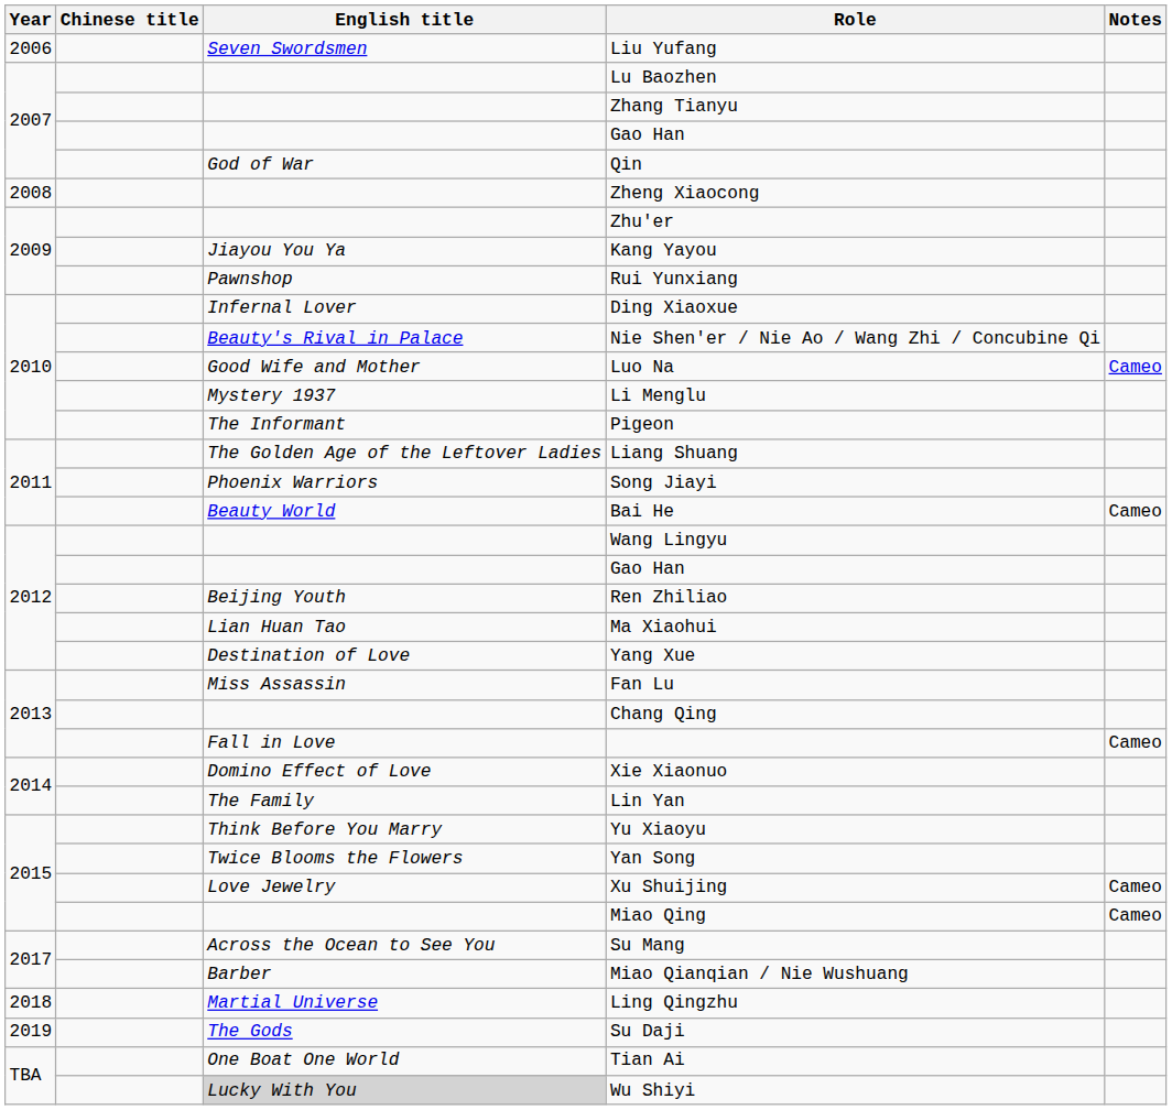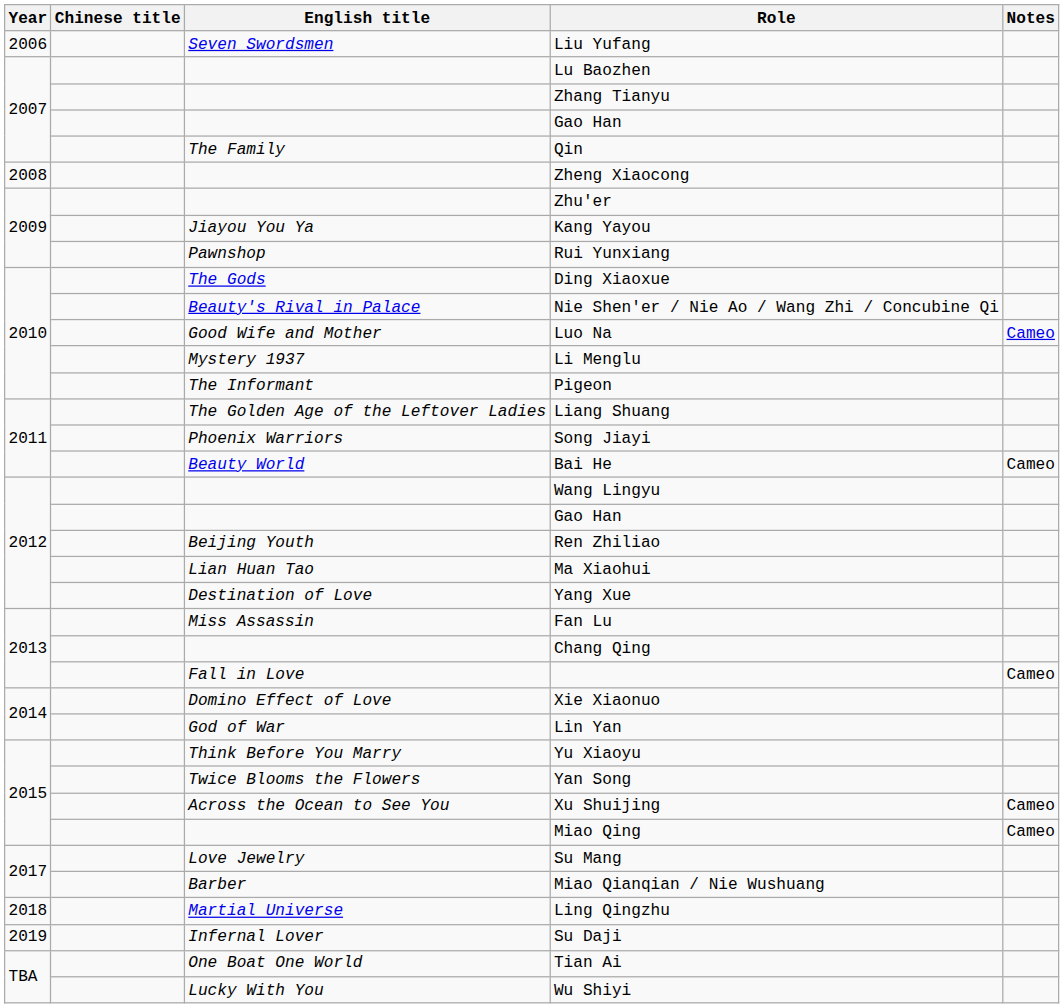 <table class="wikitable sortable">
 <tr>
 <th>Year</th>
 <th>Chinese title</th>
 <th>English title</th>
 <th>Role</th>
 <th class="unsortable">Notes</th>
 </tr>
 <tr>
 <td>2006</td>
 <td></td>
 <td><em><a href='#'>Seven Swordsmen</a></em></td>
 <td>Liu Yufang</td>
 <td></td>
 </tr>
 <tr>
 <td rowspan=4>2007</td>
 <td></td>
 <td></td>
 <td>Lu Baozhen</td>
 <td></td>
 </tr>
 <tr>
 <td></td>
 <td></td>
 <td>Zhang Tianyu</td>
 <td></td>
 </tr>
 <tr>
 <td></td>
 <td></td>
 <td>Gao Han</td>
 <td></td>
 </tr>
 <tr>
 <td></td>
-<td><em>God of War</em></td>
+<td><em>The Family</em></td>
 <td>Qin</td>
 <td></td>
 </tr>
 <tr>
 <td>2008</td>
 <td></td>
 <td></td>
 <td>Zheng Xiaocong</td>
 <td></td>
 </tr>
 <tr>
 <td rowspan=3>2009</td>
 <td></td>
 <td></td>
 <td>Zhu'er</td>
 <td></td>
 </tr>
 <tr>
 <td></td>
 <td><em>Jiayou You Ya</em></td>
 <td>Kang Yayou</td>
 <td></td>
 </tr>
 <tr>
 <td></td>
 <td><em>Pawnshop</em></td>
 <td>Rui Yunxiang</td>
 <td></td>
 </tr>
 <tr>
 <td rowspan=5>2010</td>
 <td></td>
-<td><em>Infernal Lover</em></td>
+<td><em><a href='#'>The Gods</a></em></td>
 <td>Ding Xiaoxue</td>
 <td></td>
 </tr>
 <tr>
 <td></td>
 <td><em><a href='#'>Beauty's Rival in Palace</a></em></td>
 <td>Nie Shen'er / Nie Ao / Wang Zhi / Concubine Qi</td>
 <td></td>
 </tr>
 <tr>
 <td></td>
 <td><em>Good Wife and Mother</em></td>
 <td>Luo Na</td>
 <td><a href='#'>Cameo</a></td>
 </tr>
 <tr>
 <td></td>
 <td><em>Mystery 1937</em></td>
 <td>Li Menglu</td>
 <td></td>
 </tr>
 <tr>
 <td></td>
 <td><em>The Informant</em></td>
 <td>Pigeon</td>
 <td></td>
 </tr>
 <tr>
 <td rowspan=3>2011</td>
 <td></td>
 <td><em>The Golden Age of the Leftover Ladies</em></td>
 <td>Liang Shuang</td>
 <td></td>
 </tr>
 <tr>
 <td></td>
 <td><em>Phoenix Warriors</em></td>
 <td>Song Jiayi</td>
 <td></td>
 </tr>
 <tr>
 <td></td>
 <td><em><a href='#'>Beauty World</a></em></td>
 <td>Bai He</td>
 <td>Cameo </td>
 </tr>
 <tr>
 <td rowspan=5>2012</td>
 <td></td>
 <td></td>
 <td>Wang Lingyu</td>
 <td></td>
 </tr>
 <tr>
 <td></td>
 <td></td>
 <td>Gao Han</td>
 <td></td>
 </tr>
 <tr>
 <td></td>
 <td><em>Beijing Youth</em></td>
 <td>Ren Zhiliao</td>
 <td></td>
 </tr>
 <tr>
 <td></td>
 <td><em>Lian Huan Tao</em></td>
 <td>Ma Xiaohui</td>
 <td></td>
 </tr>
 <tr>
 <td></td>
 <td><em>Destination of Love</em></td>
 <td>Yang Xue</td>
 <td></td>
 </tr>
 <tr>
 <td rowspan=3>2013</td>
 <td></td>
 <td><em>Miss Assassin</em></td>
 <td>Fan Lu</td>
 <td></td>
 </tr>
 <tr>
 <td></td>
 <td></td>
 <td>Chang Qing</td>
 <td></td>
 </tr>
 <tr>
 <td></td>
 <td><em>Fall in Love</em></td>
 <td></td>
 <td>Cameo</td>
 </tr>
 <tr>
 <td rowspan=2>2014</td>
 <td></td>
 <td><em>Domino Effect of Love</em></td>
 <td>Xie Xiaonuo</td>
 <td></td>
 </tr>
 <tr>
 <td></td>
-<td><em>The Family</em></td>
+<td><em>God of War</em></td>
 <td>Lin Yan</td>
 <td></td>
 </tr>
 <tr>
 <td rowspan=4>2015</td>
 <td></td>
 <td><em>Think Before You Marry</em></td>
 <td>Yu Xiaoyu</td>
 <td></td>
 </tr>
 <tr>
 <td></td>
 <td><em>Twice Blooms the Flowers</em></td>
 <td>Yan Song</td>
 <td></td>
 </tr>
 <tr>
 <td></td>
-<td><em>Love Jewelry</em></td>
+<td><em>Across the Ocean to See You</em></td>
 <td>Xu Shuijing</td>
 <td>Cameo</td>
 </tr>
 <tr>
 <td></td>
 <td></td>
 <td>Miao Qing</td>
 <td>Cameo</td>
 </tr>
 <tr>
 <td rowspan=2>2017</td>
 <td></td>
-<td><em>Across the Ocean to See You</em></td>
+<td><em>Love Jewelry</em></td>
 <td>Su Mang</td>
 <td></td>
 </tr>
 <tr>
 <td></td>
 <td><em>Barber</em></td>
 <td>Miao Qianqian / Nie Wushuang</td>
 <td></td>
 </tr>
 <tr>
 <td>2018</td>
 <td></td>
 <td><em><a href='#'>Martial Universe</a></em></td>
 <td>Ling Qingzhu</td>
 <td></td>
 </tr>
 <tr>
 <td>2019</td>
 <td></td>
-<td><em><a href='#'>The Gods</a></em></td>
+<td><em>Infernal Lover</em></td>
 <td>Su Daji</td>
 <td></td>
 </tr>
 <tr>
 <td rowspan=3>TBA</td>
 <td></td>
 <td><em>One Boat One World</em></td>
 <td>Tian Ai</td>
 <td></td>
 </tr>
 <tr>
 <td></td>
-<td style="background: lightgrey;"><em>Lucky With You</em></td>
+<td><em>Lucky With You</em></td>
 <td>Wu Shiyi</td>
 <td></td>
 </tr>
 </table>
